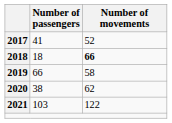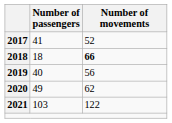 <table class="wikitable" style="margin:1em auto;">
 <tr>
 <th></th>
 <th>Number of<br>passengers</th>
 <th style="width:125px">Number of<br>movements</th>
 </tr>
 <tr>
 <th>2017</th>
 <td>41</td>
 <td>52</td>
 </tr>
 <tr>
 <th>2018</th>
 <td>18</td>
 <td><strong>66</strong></td>
 </tr>
 <tr>
 <th>2019</th>
-<td>66</td>
-<td>58</td>
+<td>40</td>
+<td>56</td>
 </tr>
 <tr>
 <th>2020</th>
-<td>38</td>
+<td>49</td>
 <td>62</td>
 </tr>
 <tr>
 <th>2021</th>
 <td>103</td>
 <td>122</td>
 </tr>
 <tr>
 <td colspan="5" style="text-align:right;"></td>
 </tr>
 </table>
